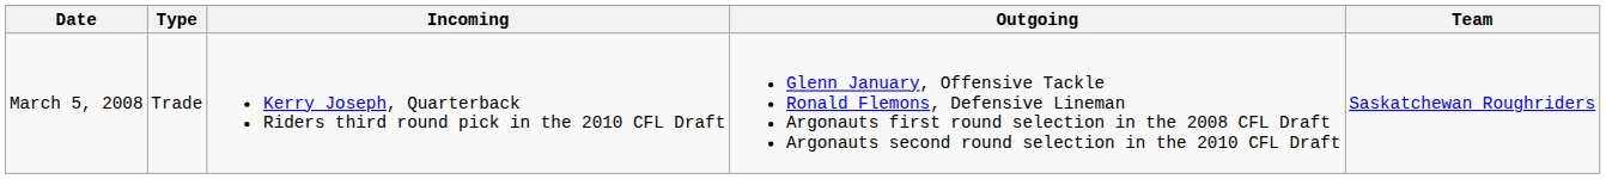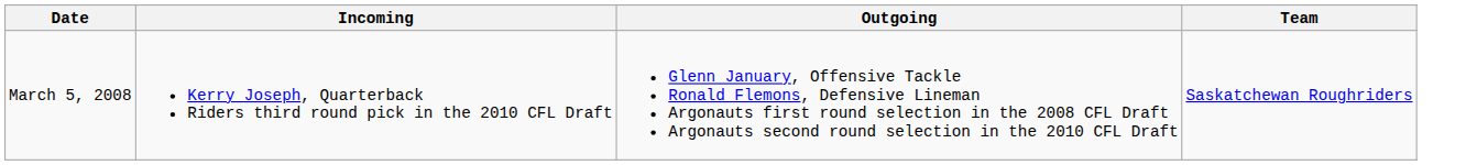 <table class="wikitable">
 <tr>
 <th><strong>Date</strong></th>
-<th><strong>Type</strong></th>
 <th><strong>Incoming</strong></th>
 <th><strong>Outgoing</strong></th>
 <th><strong>Team</strong></th>
 </tr>
 <tr>
 <td>March 5, 2008</td>
-<td>Trade</td>
 <td><br><ul><li><a href='#'>Kerry Joseph</a>, Quarterback </li><li>Riders third round pick in the 2010 CFL Draft</li></ul></td>
 <td><br><ul><li><a href='#'>Glenn January</a>, Offensive Tackle </li><li><a href='#'>Ronald Flemons</a>, Defensive Lineman </li><li>Argonauts first round selection in the 2008 CFL Draft</li><li>Argonauts second round selection in the 2010 CFL Draft</li></ul></td>
 <td><a href='#'>Saskatchewan Roughriders</a></td>
 </tr>
 </table>
